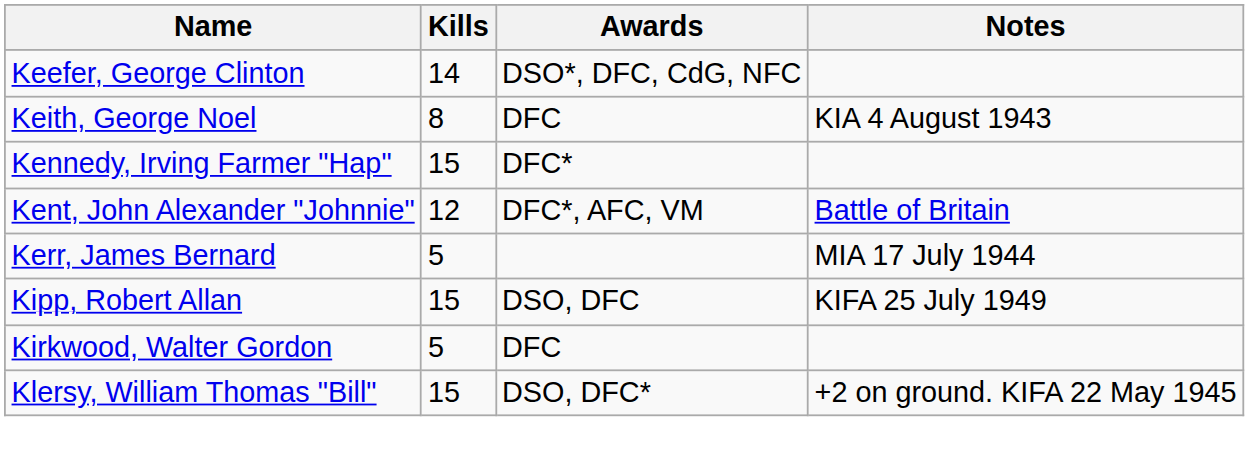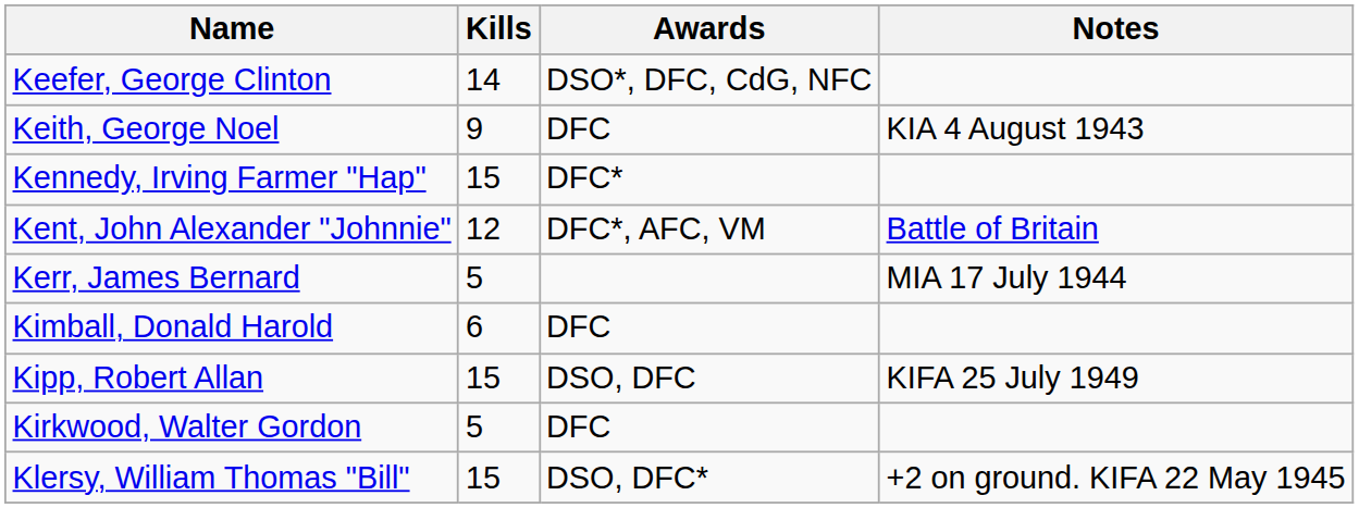 <table class=wikitable>
 <tr>
 <th>Name</th>
 <th>Kills</th>
 <th>Awards</th>
 <th>Notes</th>
 </tr>
 <tr>
 <td><a href='#'>Keefer, George Clinton</a></td>
 <td>14</td>
 <td>DSO*, DFC, CdG, NFC</td>
 <td></td>
 </tr>
 <tr>
 <td><a href='#'>Keith, George Noel</a></td>
-<td>8</td>
+<td>9</td>
 <td>DFC</td>
 <td>KIA 4 August 1943</td>
 </tr>
 <tr>
 <td><a href='#'>Kennedy, Irving Farmer "Hap"</a></td>
 <td>15</td>
 <td>DFC*</td>
 <td></td>
 </tr>
 <tr>
 <td><a href='#'>Kent, John Alexander "Johnnie"</a></td>
 <td>12</td>
 <td>DFC*, AFC, VM</td>
 <td><a href='#'>Battle of Britain</a></td>
 </tr>
 <tr>
 <td><a href='#'>Kerr, James Bernard</a></td>
 <td>5</td>
 <td></td>
 <td>MIA 17 July 1944</td>
 </tr>
 <tr>
+<td><a href='#'>Kimball, Donald Harold</a></td>
+<td>6</td>
+<td>DFC</td>
+<td></td>
+</tr>
+<tr>
 <td><a href='#'>Kipp, Robert Allan</a></td>
 <td>15</td>
 <td>DSO, DFC</td>
 <td>KIFA 25 July 1949</td>
 </tr>
 <tr>
 <td><a href='#'>Kirkwood, Walter Gordon</a></td>
 <td>5</td>
 <td>DFC</td>
 <td></td>
 </tr>
 <tr>
 <td><a href='#'>Klersy, William Thomas "Bill"</a></td>
 <td>15</td>
 <td>DSO, DFC*</td>
 <td>+2 on ground. KIFA 22 May 1945</td>
 </tr>
 </table>
